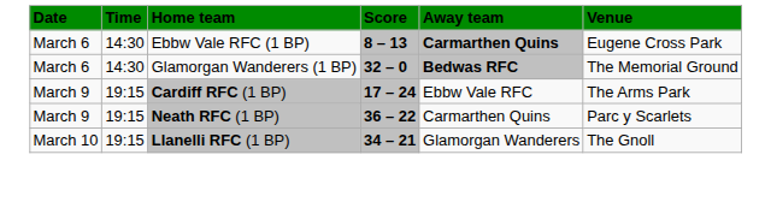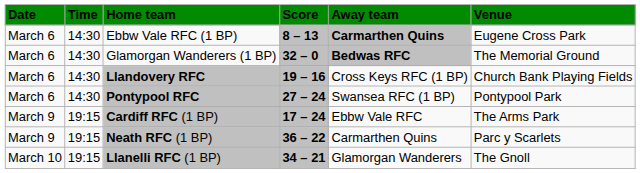 <table class="wikitable" style="margin:0.5em auto; font-size:95%">
 <tr bgcolor="#008B00">
 <td><strong>Date</strong></td>
 <td><strong>Time</strong></td>
 <td><strong>Home team</strong></td>
 <td><strong>Score</strong></td>
 <td><strong>Away team</strong></td>
 <td><strong>Venue</strong></td>
 </tr>
 <tr>
 <td>March 6</td>
 <td>14:30</td>
 <td>Ebbw Vale RFC (1 BP)</td>
 <td bgcolor="silver"><strong>8 – 13</strong></td>
 <td bgcolor="silver"><strong>Carmarthen Quins</strong></td>
 <td>Eugene Cross Park</td>
 </tr>
 <tr>
 <td>March 6</td>
 <td>14:30</td>
 <td>Glamorgan Wanderers (1 BP)</td>
 <td bgcolor="silver"><strong>32 – 0</strong></td>
 <td bgcolor="silver"><strong>Bedwas RFC</strong></td>
 <td>The Memorial Ground</td>
 </tr>
 <tr>
+<td>March 6</td>
+<td>14:30</td>
+<td bgcolor="silver"><strong>Llandovery RFC</strong></td>
+<td bgcolor="silver"><strong>19 – 16</strong></td>
+<td>Cross Keys RFC (1 BP)</td>
+<td>Church Bank Playing Fields</td>
+</tr>
+<tr>
+<td>March 6</td>
+<td>14:30</td>
+<td bgcolor="silver"><strong>Pontypool RFC</strong></td>
+<td bgcolor="silver"><strong>27 – 24</strong></td>
+<td>Swansea RFC (1 BP)</td>
+<td>Pontypool Park</td>
+</tr>
+<tr>
 <td>March 9</td>
 <td>19:15</td>
 <td bgcolor="silver"><strong>Cardiff RFC</strong> (1 BP)</td>
 <td bgcolor="silver"><strong>17 – 24</strong></td>
 <td>Ebbw Vale RFC</td>
 <td>The Arms Park</td>
 </tr>
 <tr>
 <td>March 9</td>
 <td>19:15</td>
 <td bgcolor="silver"><strong>Neath RFC</strong> (1 BP)</td>
 <td bgcolor="silver"><strong>36 – 22</strong></td>
 <td>Carmarthen Quins</td>
 <td>Parc y Scarlets</td>
 </tr>
 <tr>
 <td>March 10</td>
 <td>19:15</td>
 <td bgcolor="silver"><strong>Llanelli RFC</strong> (1 BP)</td>
 <td bgcolor="silver"><strong>34 – 21</strong></td>
 <td>Glamorgan Wanderers</td>
 <td>The Gnoll</td>
 </tr>
 </table>
